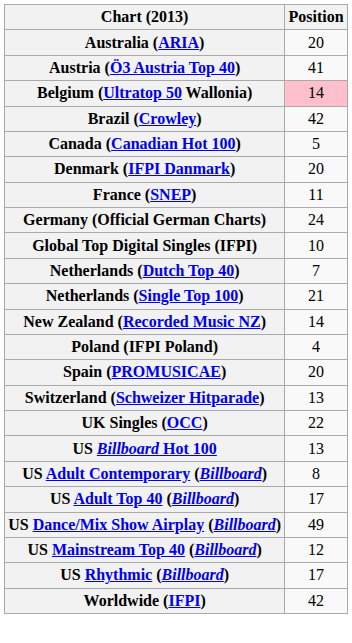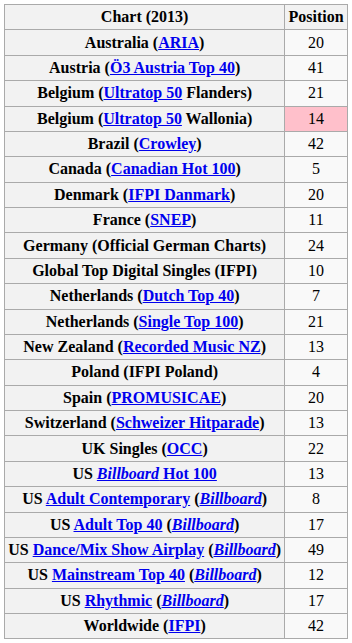 <table class="wikitable sortable plainrowheaders" style="text-align:center">
 <tr>
 <th scope="col">Chart (2013)</th>
 <th scope="col">Position</th>
 </tr>
 <tr>
 <th scope="row">Australia (<a href='#'>ARIA</a>)</th>
 <td>20</td>
 </tr>
 <tr>
 <th scope="row">Austria (<a href='#'>Ö3 Austria Top 40</a>)</th>
 <td>41</td>
+</tr>
+<tr>
+<th scope="row">Belgium (<a href='#'>Ultratop 50</a> Flanders)</th>
+<td>21</td>
 </tr>
 <tr>
 <th scope="row">Belgium (<a href='#'>Ultratop 50</a> Wallonia)</th>
 <td style="background: pink;">14</td>
 </tr>
 <tr>
 <th scope="row">Brazil (<a href='#'>Crowley</a>)</th>
 <td>42</td>
 </tr>
 <tr>
 <th scope="row">Canada (<a href='#'>Canadian Hot 100</a>)</th>
 <td>5</td>
 </tr>
 <tr>
 <th scope="row">Denmark (<a href='#'>IFPI Danmark</a>)</th>
 <td>20</td>
 </tr>
 <tr>
 <th scope="row">France (<a href='#'>SNEP</a>)</th>
 <td>11</td>
 </tr>
 <tr>
 <th scope="row">Germany (Official German Charts)</th>
 <td>24</td>
 </tr>
 <tr>
 <th scope="row">Global Top Digital Singles (IFPI)</th>
 <td>10</td>
 </tr>
 <tr>
 <th scope="row">Netherlands (<a href='#'>Dutch Top 40</a>)</th>
 <td>7</td>
 </tr>
 <tr>
 <th scope="row">Netherlands (<a href='#'>Single Top 100</a>)</th>
 <td>21</td>
 </tr>
 <tr>
 <th scope="row">New Zealand (<a href='#'>Recorded Music NZ</a>)</th>
-<td>14</td>
+<td>13</td>
 </tr>
 <tr>
 <th scope="row">Poland (IFPI Poland)</th>
 <td>4</td>
 </tr>
 <tr>
 <th scope="row">Spain (<a href='#'>PROMUSICAE</a>)</th>
 <td>20</td>
 </tr>
 <tr>
 <th scope="row">Switzerland (<a href='#'>Schweizer Hitparade</a>)</th>
 <td>13</td>
 </tr>
 <tr>
 <th scope="row">UK Singles (<a href='#'>OCC</a>)</th>
 <td>22</td>
 </tr>
 <tr>
 <th scope="row">US <a href='#'><em>Billboard</em> Hot 100</a></th>
 <td>13</td>
 </tr>
 <tr>
 <th scope="row">US <a href='#'>Adult Contemporary</a> (<em><a href='#'>Billboard</a></em>)</th>
 <td>8</td>
 </tr>
 <tr>
 <th scope="row">US <a href='#'>Adult Top 40</a> (<em><a href='#'>Billboard</a></em>)</th>
 <td>17</td>
 </tr>
 <tr>
 <th scope="row">US <a href='#'>Dance/Mix Show Airplay</a> (<em><a href='#'>Billboard</a></em>)</th>
 <td>49</td>
 </tr>
 <tr>
 <th scope="row">US <a href='#'>Mainstream Top 40</a> (<em><a href='#'>Billboard</a></em>)</th>
 <td>12</td>
 </tr>
 <tr>
 <th scope="row">US <a href='#'>Rhythmic</a> (<em><a href='#'>Billboard</a></em>)</th>
 <td>17</td>
 </tr>
 <tr>
 <th scope="row">Worldwide (<a href='#'>IFPI</a>)</th>
 <td>42</td>
 </tr>
 </table>
